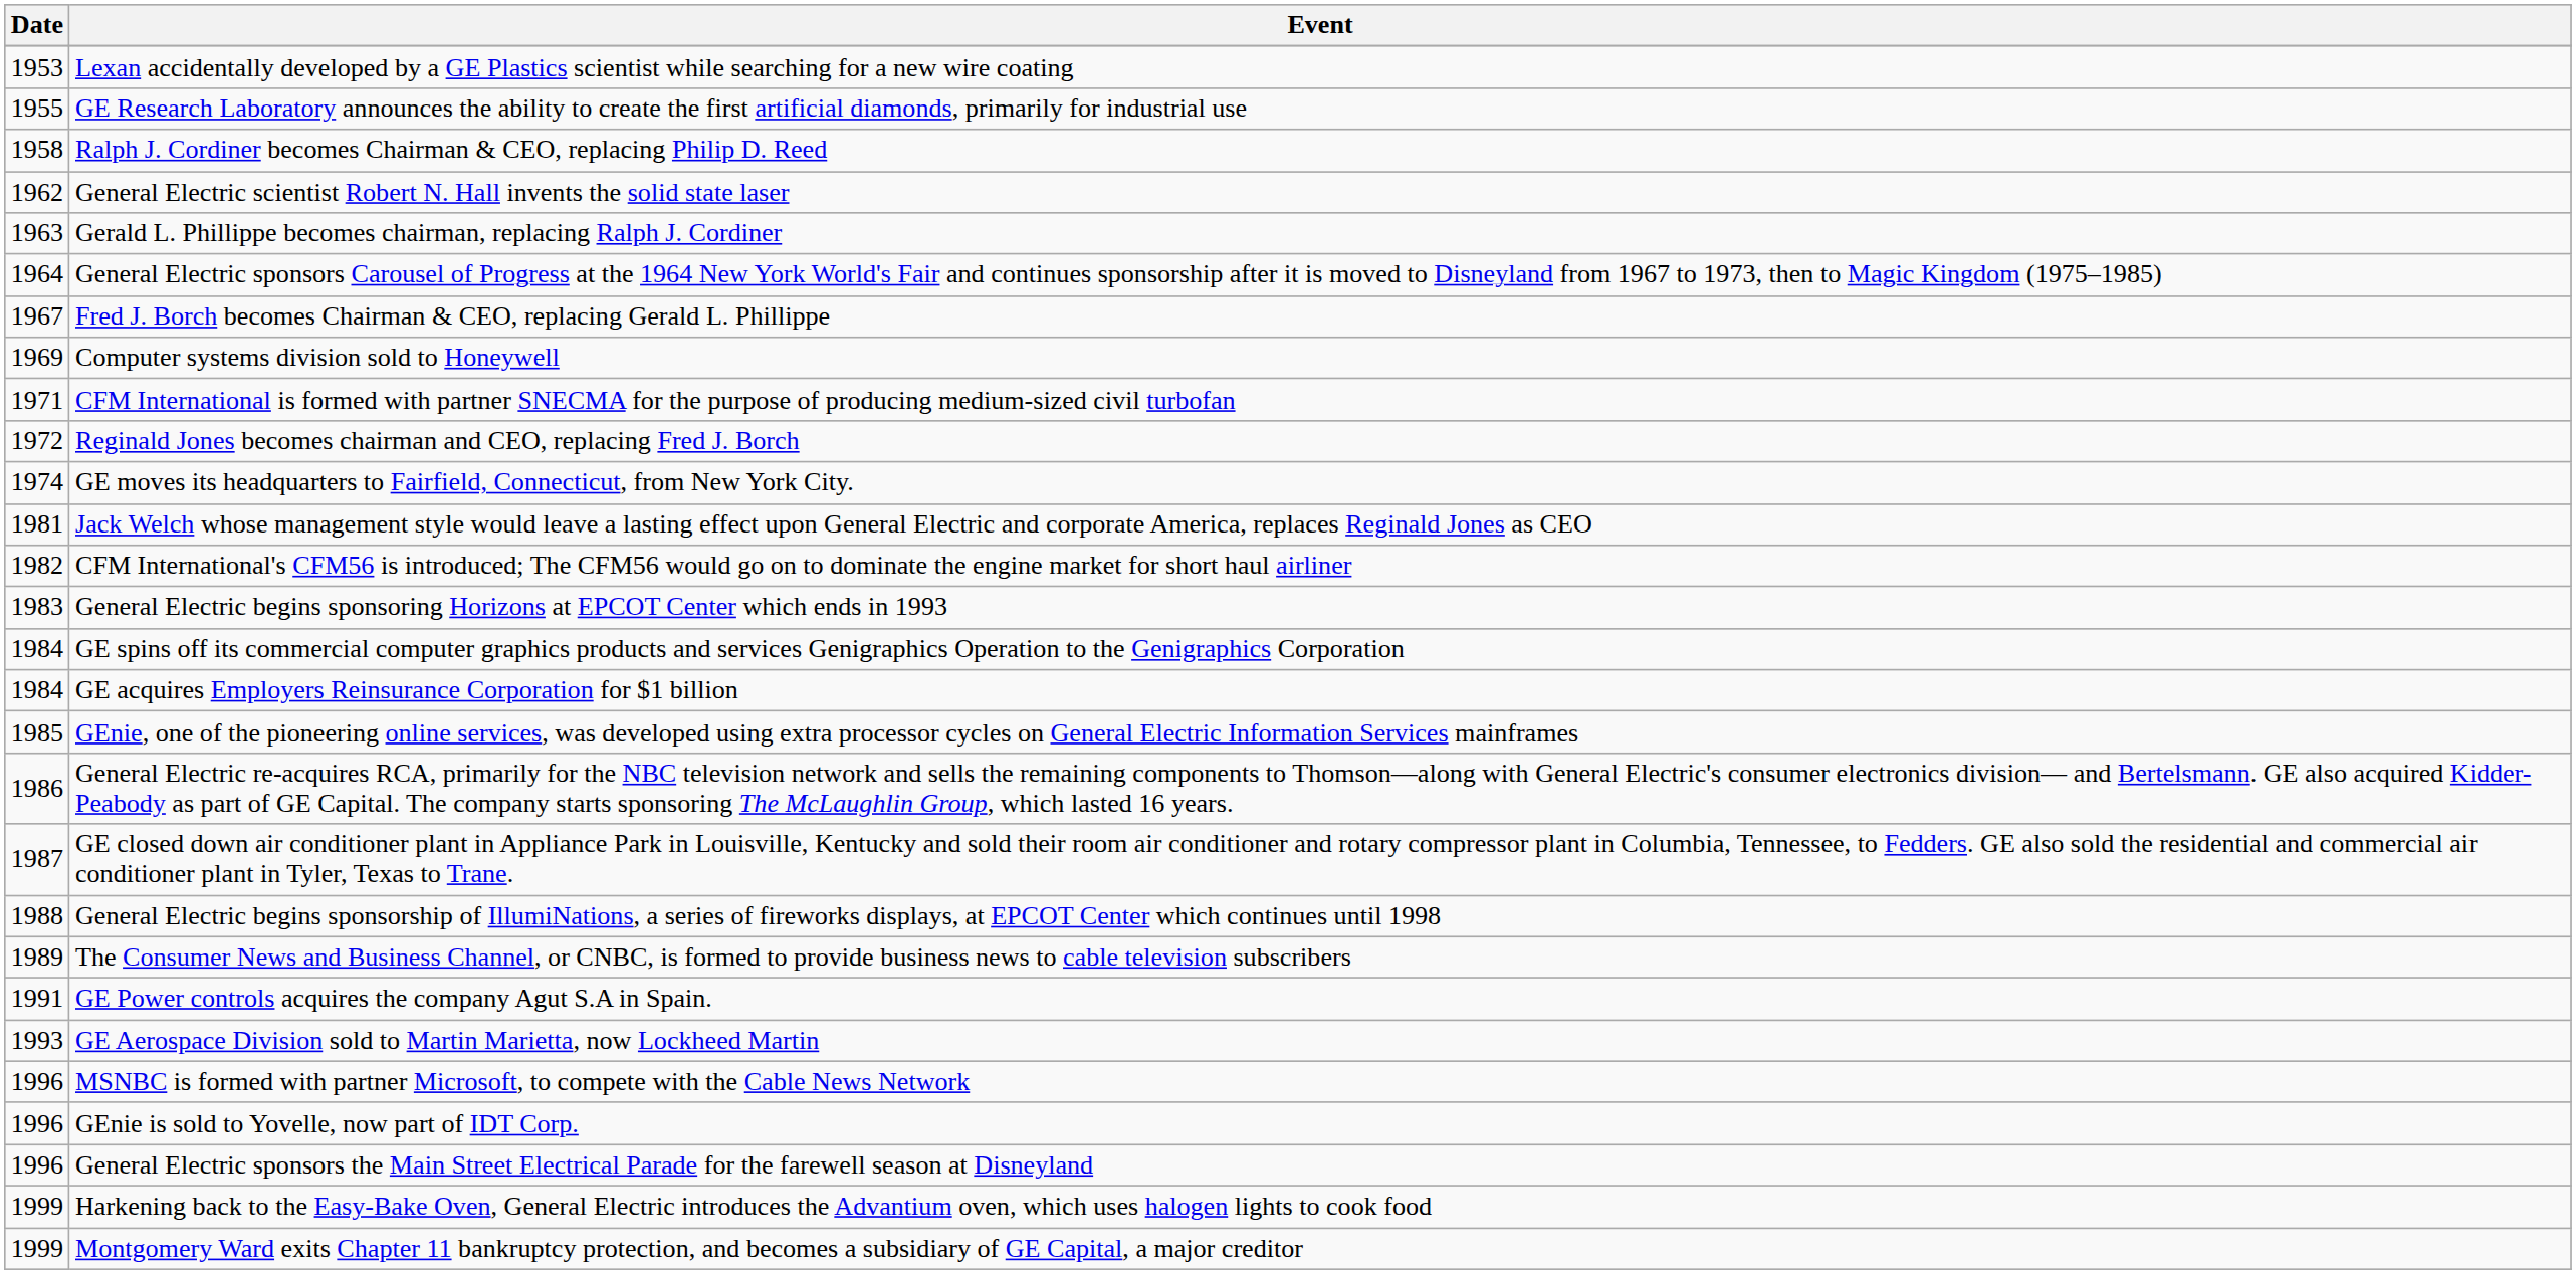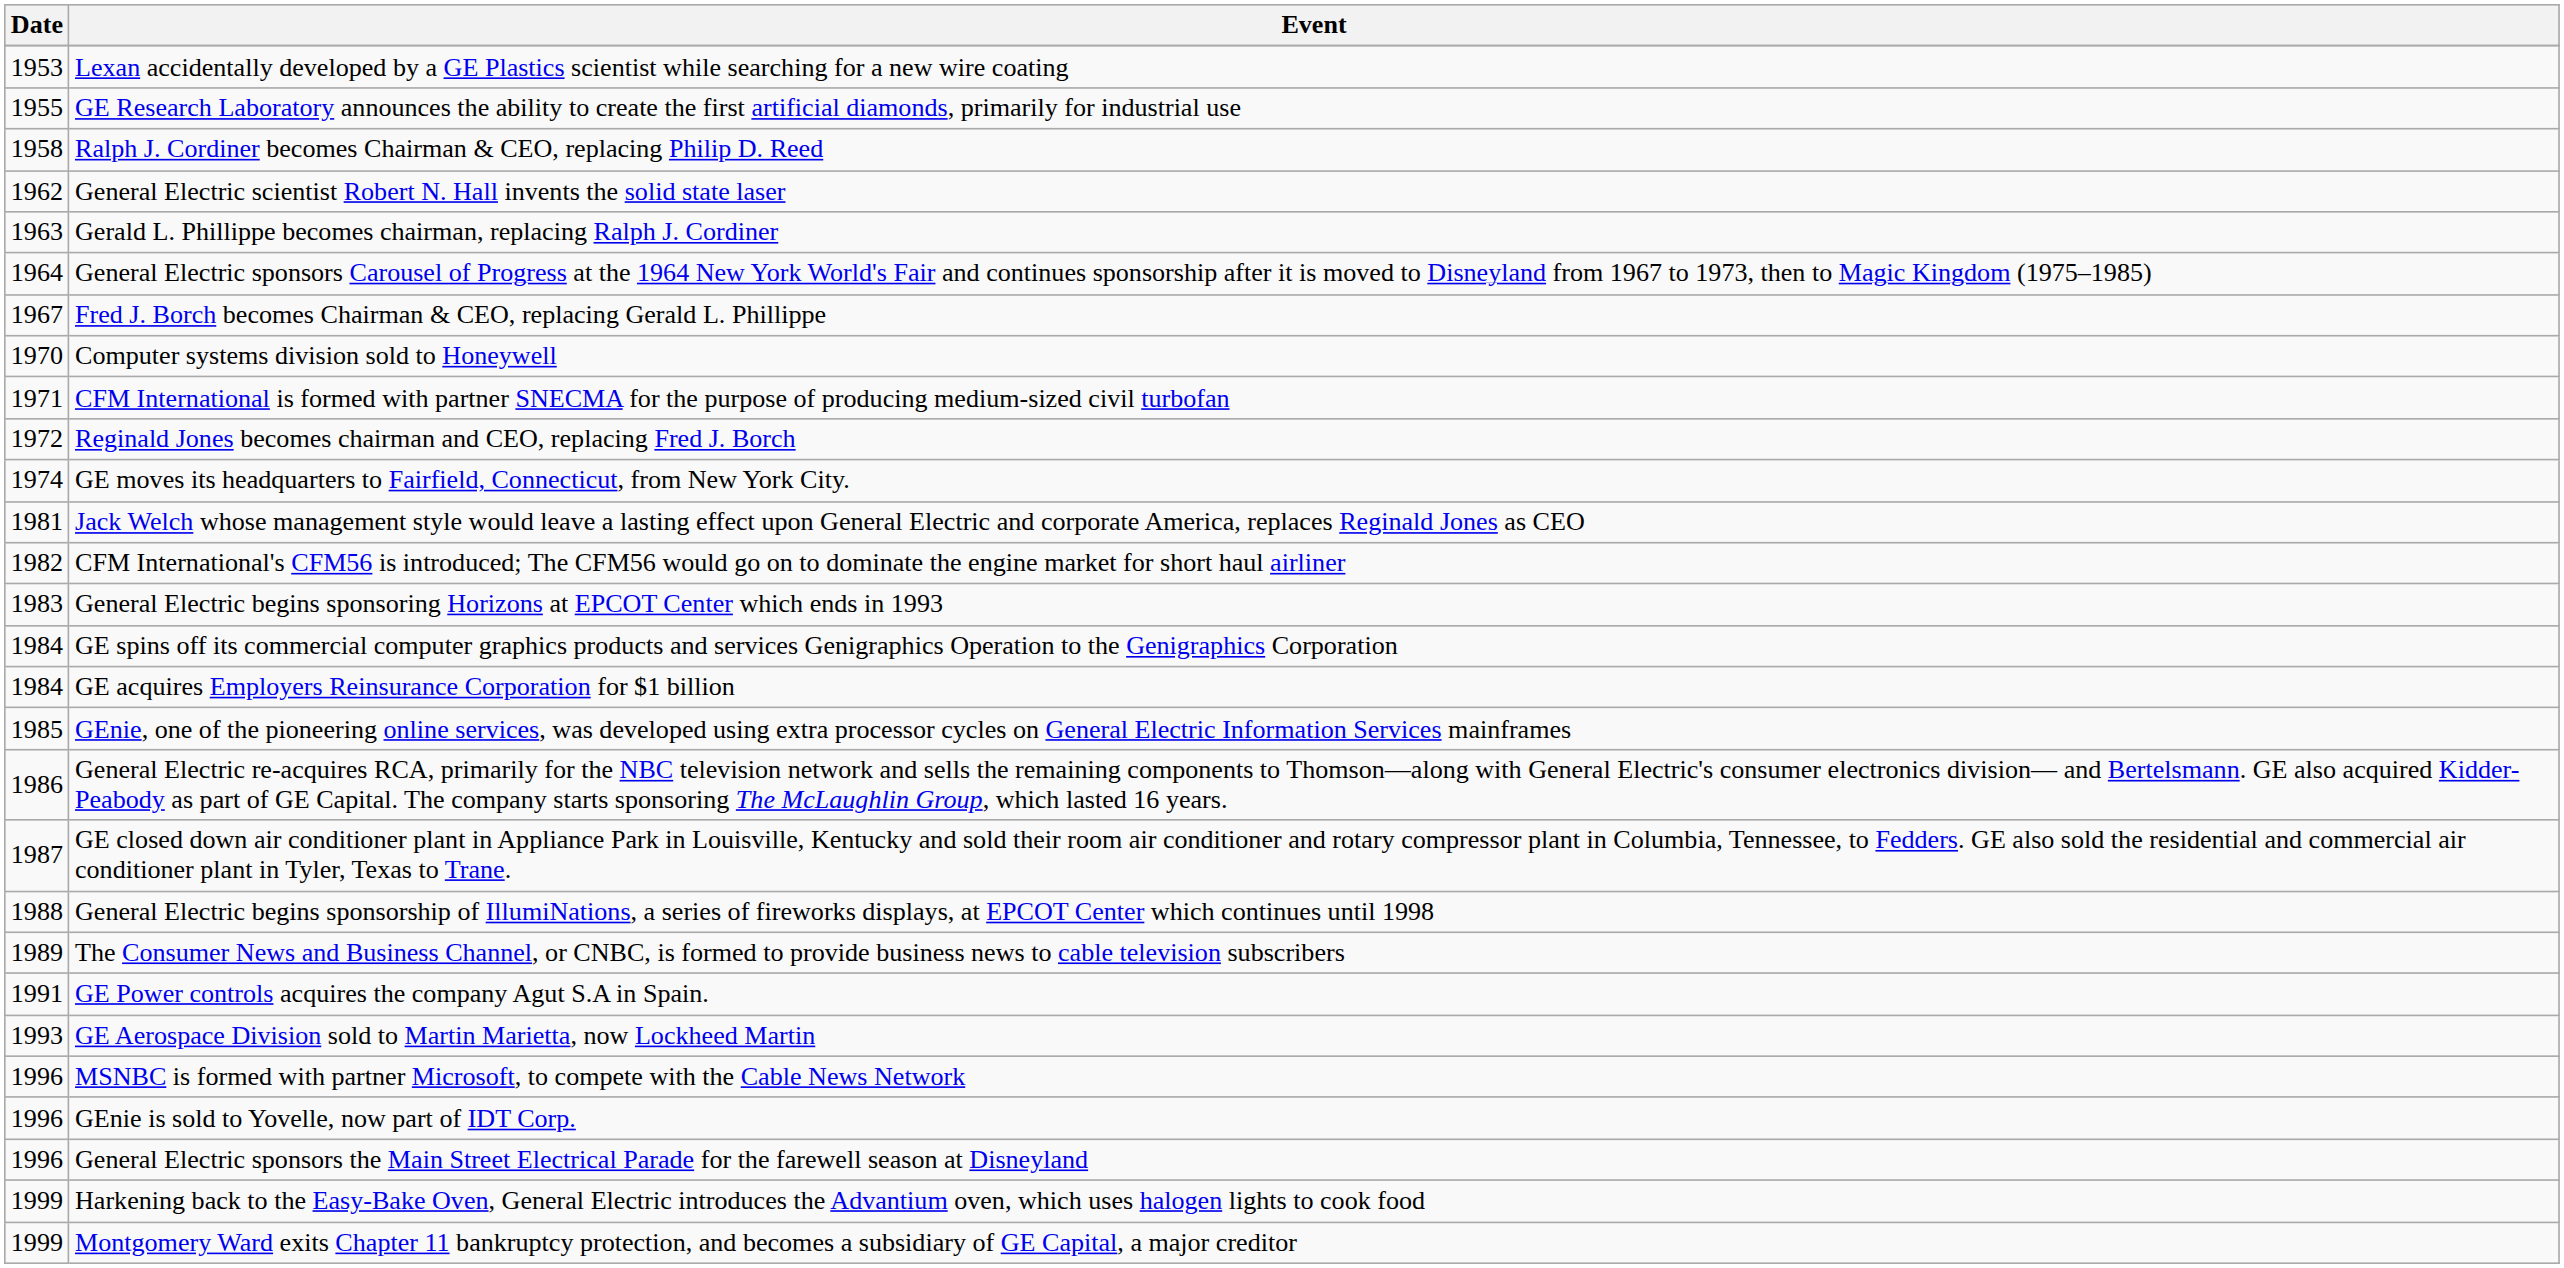 <table class="wikitable">
 <tr>
 <th>Date</th>
 <th>Event</th>
 </tr>
 <tr>
 </tr>
 <tr>
 <td>1953</td>
 <td><a href='#'>Lexan</a> accidentally developed by a <a href='#'>GE Plastics</a> scientist while searching for a new wire coating</td>
 </tr>
 <tr>
 <td>1955</td>
 <td><a href='#'>GE Research Laboratory</a> announces the ability to create the first <a href='#'>artificial diamonds</a>, primarily for industrial use</td>
 </tr>
 <tr>
 <td>1958</td>
 <td><a href='#'>Ralph J. Cordiner</a> becomes Chairman & CEO, replacing <a href='#'>Philip D. Reed</a></td>
 </tr>
 <tr>
 <td>1962</td>
 <td>General Electric scientist <a href='#'>Robert N. Hall</a> invents the <a href='#'>solid state laser</a></td>
 </tr>
 <tr>
 <td>1963</td>
 <td>Gerald L. Phillippe becomes chairman, replacing <a href='#'>Ralph J. Cordiner</a></td>
 </tr>
 <tr>
 <td>1964</td>
 <td>General Electric sponsors <a href='#'>Carousel of Progress</a> at the <a href='#'>1964 New York World's Fair</a> and continues sponsorship after it is moved to <a href='#'>Disneyland</a> from 1967 to 1973, then to <a href='#'>Magic Kingdom</a> (1975–1985)</td>
 </tr>
 <tr>
 <td>1967</td>
 <td><a href='#'>Fred J. Borch</a> becomes Chairman & CEO, replacing Gerald L. Phillippe</td>
 </tr>
 <tr>
-<td>1969</td>
+<td>1970</td>
 <td>Computer systems division sold to <a href='#'>Honeywell</a></td>
 </tr>
 <tr>
 <td>1971</td>
 <td><a href='#'>CFM International</a> is formed with partner <a href='#'>SNECMA</a> for the purpose of producing medium-sized civil <a href='#'>turbofan</a></td>
 </tr>
 <tr>
 <td>1972</td>
 <td><a href='#'>Reginald Jones</a> becomes chairman and CEO, replacing <a href='#'>Fred J. Borch</a></td>
 </tr>
 <tr>
 <td>1974</td>
 <td>GE moves its headquarters to <a href='#'>Fairfield, Connecticut</a>, from New York City.</td>
 </tr>
 <tr>
 <td>1981</td>
 <td><a href='#'>Jack Welch</a> whose  management style would leave a lasting effect upon General Electric and corporate America, replaces <a href='#'>Reginald Jones</a> as CEO</td>
 </tr>
 <tr>
 <td>1982</td>
 <td>CFM International's <a href='#'>CFM56</a> is introduced; The CFM56 would go on to dominate the engine market for short haul <a href='#'>airliner</a></td>
 </tr>
 <tr>
 <td>1983</td>
 <td>General Electric begins sponsoring <a href='#'>Horizons</a> at <a href='#'>EPCOT Center</a> which ends in 1993</td>
 </tr>
 <tr>
 <td>1984</td>
 <td>GE spins off its commercial computer graphics products and services Genigraphics Operation to the <a href='#'>Genigraphics</a> Corporation</td>
 </tr>
 <tr>
 <td>1984</td>
 <td>GE acquires <a href='#'>Employers Reinsurance Corporation</a> for $1 billion</td>
 </tr>
 <tr>
 <td>1985</td>
 <td><a href='#'>GEnie</a>, one of the pioneering <a href='#'>online services</a>, was developed using extra processor cycles on <a href='#'>General Electric Information Services</a> mainframes</td>
 </tr>
 <tr>
 <td>1986</td>
 <td>General Electric re-acquires RCA, primarily for the <a href='#'>NBC</a> television network and sells the remaining components to Thomson—along with General Electric's consumer electronics division— and <a href='#'>Bertelsmann</a>. GE also acquired <a href='#'>Kidder-Peabody</a> as part of GE Capital. The company starts sponsoring <em><a href='#'>The McLaughlin Group</a></em>, which lasted 16 years.</td>
 </tr>
 <tr>
 <td>1987</td>
 <td>GE closed down air conditioner plant in Appliance Park in Louisville, Kentucky and sold their room air conditioner and rotary compressor plant in Columbia, Tennessee, to <a href='#'>Fedders</a>. GE also sold the residential and commercial air conditioner plant in Tyler, Texas to <a href='#'>Trane</a>.</td>
 </tr>
 <tr>
 <td>1988</td>
 <td>General Electric begins sponsorship of <a href='#'>IllumiNations</a>, a series of fireworks displays, at <a href='#'>EPCOT Center</a> which continues until 1998</td>
 </tr>
 <tr>
 <td>1989</td>
 <td>The <a href='#'>Consumer News and Business Channel</a>, or CNBC, is formed to provide business news to <a href='#'>cable television</a> subscribers</td>
 </tr>
 <tr>
 <td>1991</td>
 <td><a href='#'>GE Power controls</a> acquires the company Agut S.A in Spain.</td>
 </tr>
 <tr>
 <td>1993</td>
 <td><a href='#'>GE Aerospace Division</a> sold to <a href='#'>Martin Marietta</a>, now <a href='#'>Lockheed Martin</a></td>
 </tr>
 <tr>
 <td>1996</td>
 <td><a href='#'>MSNBC</a> is formed with partner <a href='#'>Microsoft</a>, to compete with the <a href='#'>Cable News Network</a></td>
 </tr>
 <tr>
 <td>1996</td>
 <td>GEnie is sold to Yovelle, now part of <a href='#'>IDT Corp.</a></td>
 </tr>
 <tr>
 <td>1996</td>
 <td>General Electric sponsors the <a href='#'>Main Street Electrical Parade</a> for the farewell season at <a href='#'>Disneyland</a></td>
 </tr>
 <tr>
 <td>1999</td>
 <td>Harkening back to the <a href='#'>Easy-Bake Oven</a>, General Electric introduces the <a href='#'>Advantium</a> oven, which uses <a href='#'>halogen</a> lights to cook food</td>
 </tr>
 <tr>
 <td>1999</td>
 <td><a href='#'>Montgomery Ward</a> exits <a href='#'>Chapter 11</a> bankruptcy protection, and becomes a subsidiary of <a href='#'>GE Capital</a>, a major creditor</td>
 </tr>
 </table>
